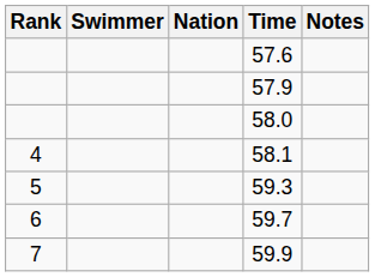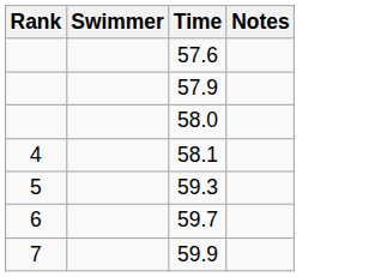 <table class="wikitable sortable" style="text-align:center">
 <tr>
 <th>Rank</th>
 <th>Swimmer</th>
-<th>Nation</th>
 <th>Time</th>
 <th>Notes</th>
 </tr>
 <tr>
 <td></td>
-<td align=left></td>
 <td align=left></td>
 <td>57.6</td>
 <td></td>
 </tr>
 <tr>
 <td></td>
 <td align=left></td>
-<td align=left></td>
 <td>57.9</td>
 <td></td>
 </tr>
 <tr>
 <td></td>
-<td align=left></td>
 <td align=left></td>
 <td>58.0</td>
 <td></td>
 </tr>
 <tr>
 <td>4</td>
 <td align=left></td>
-<td align=left></td>
 <td>58.1</td>
 <td></td>
 </tr>
 <tr>
 <td>5</td>
-<td align=left></td>
 <td align=left></td>
 <td>59.3</td>
 <td></td>
 </tr>
 <tr>
 <td>6</td>
 <td align=left></td>
-<td align=left></td>
 <td>59.7</td>
 <td></td>
 </tr>
 <tr>
 <td>7</td>
 <td align=left></td>
-<td align=left></td>
 <td>59.9</td>
 <td></td>
 </tr>
 </table>
